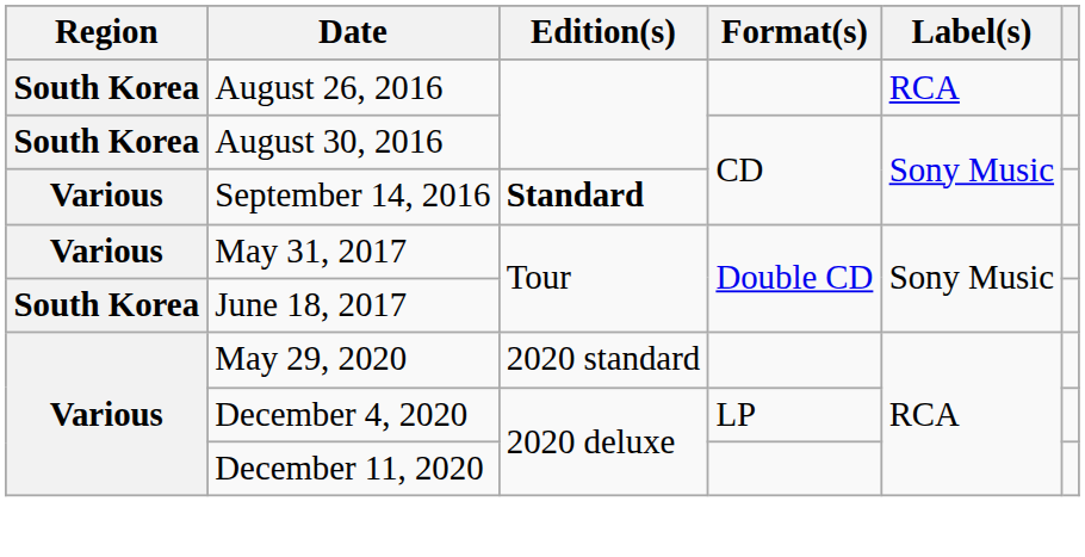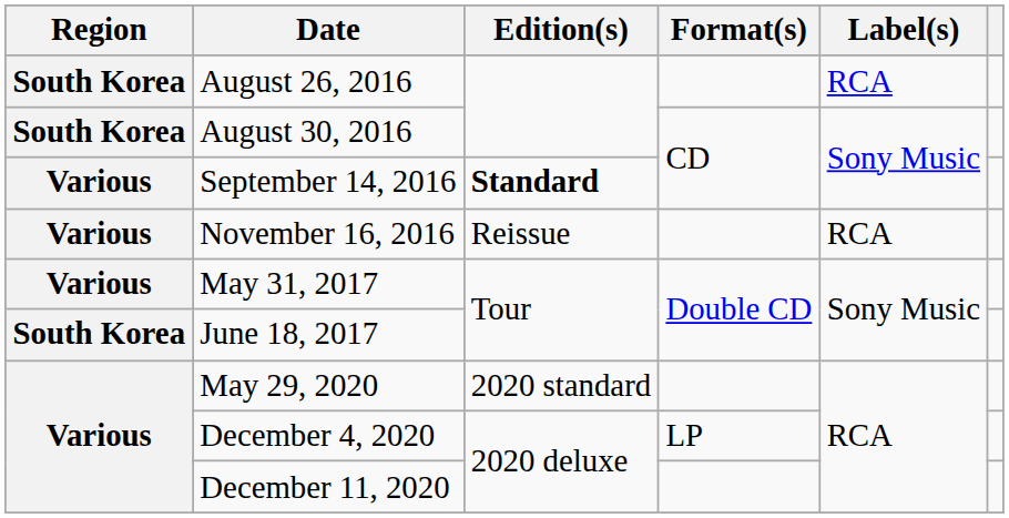 <table class="wikitable sortable plainrowheaders">
 <tr>
 <th scope="col">Region</th>
 <th scope="col">Date</th>
 <th scope="col">Edition(s)</th>
 <th scope="col">Format(s)</th>
 <th scope="col">Label(s)</th>
 <th scope="col"></th>
 </tr>
 <tr>
 <th scope="row">South Korea</th>
 <td>August 26, 2016</td>
 <td rowspan="2"></td>
 <td></td>
 <td><a href='#'>RCA</a></td>
 <td style="text-align:center;"></td>
 </tr>
 <tr>
 <th scope="row">South Korea</th>
 <td>August 30, 2016</td>
 <td rowspan="2">CD</td>
 <td rowspan="2"><a href='#'>Sony Music</a></td>
 <td style="text-align:center;"></td>
 </tr>
 <tr>
 <th scope="row">Various</th>
 <td>September 14, 2016</td>
 <td><strong>Standard</strong></td>
 <td style="text-align:center;"></td>
+</tr>
+<tr>
+<th scope="row">Various</th>
+<td>November 16, 2016</td>
+<td>Reissue</td>
+<td></td>
+<td>RCA</td>
+<td align="center"></td>
 </tr>
 <tr>
 <th scope="row">Various</th>
 <td>May 31, 2017</td>
 <td rowspan="2">Tour</td>
 <td rowspan="2"><a href='#'>Double CD</a></td>
 <td rowspan="2">Sony Music</td>
 <td style="text-align:center;"></td>
 </tr>
 <tr>
 <th scope="row">South Korea</th>
 <td>June 18, 2017</td>
 <td style="text-align:center;"></td>
 </tr>
 <tr>
 <th rowspan="3" scope="row">Various</th>
 <td>May 29, 2020</td>
 <td>2020 standard</td>
 <td></td>
 <td rowspan="3">RCA</td>
 <td style="text-align:center;"></td>
 </tr>
 <tr>
 <td>December 4, 2020</td>
 <td rowspan="2">2020 deluxe</td>
 <td>LP</td>
 <td style="text-align:center;"></td>
 </tr>
 <tr>
 <td>December 11, 2020</td>
 <td></td>
 <td style="text-align:center;"></td>
 </tr>
 </table>
